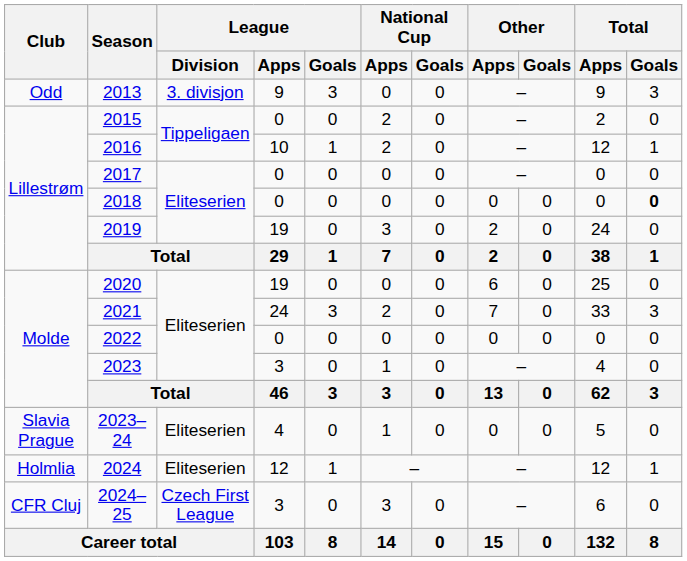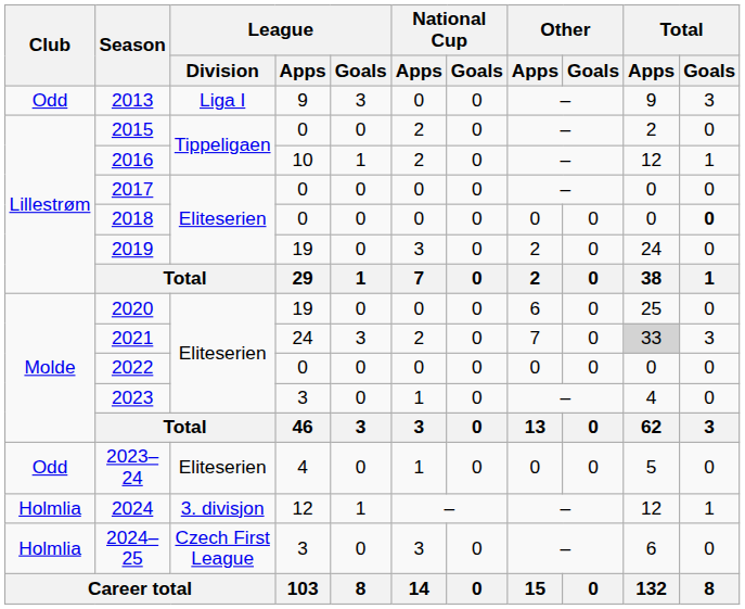 <table class="wikitable" style="text-align:center">
 <tr>
 <th rowspan="2">Club</th>
 <th rowspan="2">Season</th>
 <th colspan="3">League</th>
 <th colspan="2">National Cup</th>
 <th colspan="2">Other</th>
 <th colspan="2">Total</th>
 </tr>
 <tr>
 <th>Division</th>
 <th>Apps</th>
 <th>Goals</th>
 <th>Apps</th>
 <th>Goals</th>
 <th>Apps</th>
 <th>Goals</th>
 <th>Apps</th>
 <th>Goals</th>
 </tr>
 <tr>
 <td rowspan="1"><a href='#'>Odd</a></td>
 <td><a href='#'>2013</a></td>
-<td><a href='#'>3. divisjon</a></td>
+<td rowspan="1"><a href='#'>Liga I</a></td>
 <td>9</td>
 <td>3</td>
 <td>0</td>
 <td>0</td>
 <td colspan="2">–</td>
 <td>9</td>
 <td>3</td>
 </tr>
 <tr>
 <td rowspan="6"><a href='#'>Lillestrøm</a></td>
 <td><a href='#'>2015</a></td>
 <td rowspan="2"><a href='#'>Tippeligaen</a></td>
 <td>0</td>
 <td>0</td>
 <td>2</td>
 <td>0</td>
 <td colspan="2">–</td>
 <td>2</td>
 <td>0</td>
 </tr>
 <tr>
 <td><a href='#'>2016</a></td>
 <td>10</td>
 <td>1</td>
 <td>2</td>
 <td>0</td>
 <td colspan="2">–</td>
 <td>12</td>
 <td>1</td>
 </tr>
 <tr>
 <td><a href='#'>2017</a></td>
 <td rowspan="3"><a href='#'>Eliteserien</a></td>
 <td>0</td>
 <td>0</td>
 <td>0</td>
 <td>0</td>
 <td colspan="2">–</td>
 <td>0</td>
 <td>0</td>
 </tr>
 <tr>
 <td><a href='#'>2018</a></td>
 <td>0</td>
 <td>0</td>
 <td>0</td>
 <td>0</td>
 <td>0</td>
 <td>0</td>
 <td>0</td>
 <td><strong>0</strong></td>
 </tr>
 <tr>
 <td><a href='#'>2019</a></td>
 <td>19</td>
 <td>0</td>
 <td>3</td>
 <td>0</td>
 <td>2</td>
 <td>0</td>
 <td>24</td>
 <td>0</td>
 </tr>
 <tr>
 <th colspan="2">Total</th>
 <th>29</th>
 <th>1</th>
 <th>7</th>
 <th>0</th>
 <th>2</th>
 <th>0</th>
 <th>38</th>
 <th>1</th>
 </tr>
 <tr>
 <td rowspan="5"><a href='#'>Molde</a></td>
 <td><a href='#'>2020</a></td>
 <td rowspan="4">Eliteserien</td>
 <td>19</td>
 <td>0</td>
 <td>0</td>
 <td>0</td>
 <td>6</td>
 <td>0</td>
 <td>25</td>
 <td>0</td>
 </tr>
 <tr>
 <td><a href='#'>2021</a></td>
 <td>24</td>
 <td>3</td>
 <td>2</td>
 <td>0</td>
 <td>7</td>
 <td>0</td>
-<td>33</td>
+<td style="background: lightgrey;">33</td>
 <td>3</td>
 </tr>
 <tr>
 <td><a href='#'>2022</a></td>
 <td>0</td>
 <td>0</td>
 <td>0</td>
 <td>0</td>
 <td>0</td>
 <td>0</td>
 <td>0</td>
 <td>0</td>
 </tr>
 <tr>
 <td><a href='#'>2023</a></td>
 <td>3</td>
 <td>0</td>
 <td>1</td>
 <td>0</td>
 <td colspan="2">–</td>
 <td>4</td>
 <td>0</td>
 </tr>
 <tr>
 <th colspan="2">Total</th>
 <th>46</th>
 <th>3</th>
 <th>3</th>
 <th>0</th>
 <th>13</th>
 <th>0</th>
 <th>62</th>
 <th>3</th>
 </tr>
 <tr>
-<td rowspan="1"><a href='#'>Slavia Prague</a></td>
+<td rowspan="1"><a href='#'>Odd</a></td>
 <td><a href='#'>2023–24</a></td>
 <td rowspan="1">Eliteserien</td>
 <td>4</td>
 <td>0</td>
 <td>1</td>
 <td>0</td>
 <td>0</td>
 <td>0</td>
 <td>5</td>
 <td>0</td>
 </tr>
 <tr>
 <td><a href='#'>Holmlia</a></td>
 <td><a href='#'>2024</a></td>
-<td rowspan="1">Eliteserien</td>
+<td><a href='#'>3. divisjon</a></td>
 <td>12</td>
 <td>1</td>
 <td colspan="2">–</td>
 <td colspan="2">–</td>
 <td>12</td>
 <td>1</td>
 </tr>
 <tr>
-<td rowspan="1"><a href='#'>CFR Cluj</a></td>
+<td><a href='#'>Holmlia</a></td>
 <td><a href='#'>2024–25</a></td>
 <td rowspan="1"><a href='#'>Czech First League</a></td>
 <td>3</td>
 <td>0</td>
 <td>3</td>
 <td>0</td>
 <td colspan="2">–</td>
 <td>6</td>
 <td>0</td>
 </tr>
 <tr>
 <th colspan="3">Career total</th>
 <th>103</th>
 <th>8</th>
 <th>14</th>
 <th>0</th>
 <th>15</th>
 <th>0</th>
 <th>132</th>
 <th>8</th>
 </tr>
 </table>
